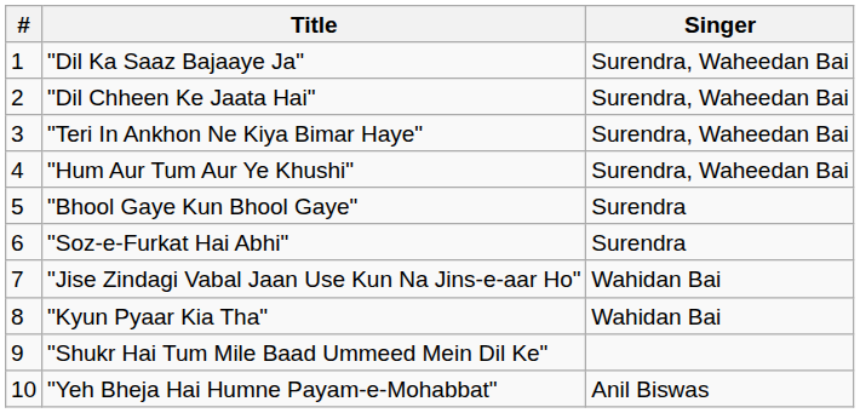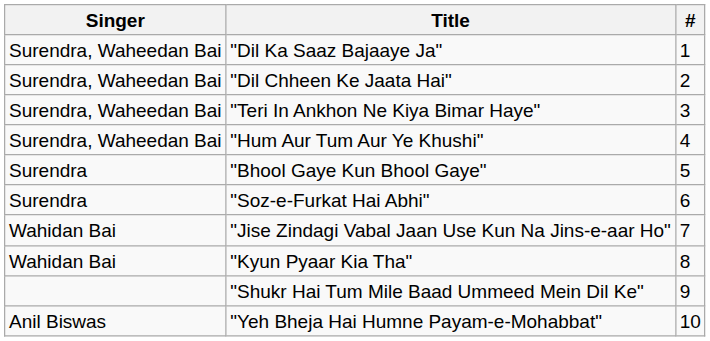 <table class="wikitable" style="font-size:95%;">
 <tr>
+<th>Singer</th>
+<th>Title</th>
 <th>#</th>
-<th>Title</th>
-<th>Singer</th>
 </tr>
 <tr>
+<td>Surendra, Waheedan Bai</td>
+<td>"Dil Ka Saaz Bajaaye Ja"</td>
 <td>1</td>
-<td>"Dil Ka Saaz Bajaaye Ja"</td>
-<td>Surendra, Waheedan Bai</td>
 </tr>
 <tr>
+<td>Surendra, Waheedan Bai</td>
+<td>"Dil Chheen Ke Jaata Hai"</td>
 <td>2</td>
-<td>"Dil Chheen Ke Jaata Hai"</td>
-<td>Surendra, Waheedan Bai</td>
 </tr>
 <tr>
+<td>Surendra, Waheedan Bai</td>
+<td>"Teri In Ankhon Ne Kiya Bimar Haye"</td>
 <td>3</td>
-<td>"Teri In Ankhon Ne Kiya Bimar Haye"</td>
-<td>Surendra, Waheedan Bai</td>
 </tr>
 <tr>
+<td>Surendra, Waheedan Bai</td>
+<td>"Hum Aur Tum Aur Ye Khushi"</td>
 <td>4</td>
-<td>"Hum Aur Tum Aur Ye Khushi"</td>
-<td>Surendra, Waheedan Bai</td>
 </tr>
 <tr>
+<td>Surendra</td>
+<td>"Bhool Gaye Kun Bhool Gaye"</td>
 <td>5</td>
-<td>"Bhool Gaye Kun Bhool Gaye"</td>
-<td>Surendra</td>
 </tr>
 <tr>
+<td>Surendra</td>
+<td>"Soz-e-Furkat Hai Abhi"</td>
 <td>6</td>
-<td>"Soz-e-Furkat Hai Abhi"</td>
-<td>Surendra</td>
 </tr>
 <tr>
+<td>Wahidan Bai</td>
+<td>"Jise Zindagi Vabal Jaan Use Kun Na Jins-e-aar Ho"</td>
 <td>7</td>
-<td>"Jise Zindagi Vabal Jaan Use Kun Na Jins-e-aar Ho"</td>
-<td>Wahidan Bai</td>
 </tr>
 <tr>
+<td>Wahidan Bai</td>
+<td>"Kyun Pyaar Kia Tha"</td>
 <td>8</td>
-<td>"Kyun Pyaar Kia Tha"</td>
-<td>Wahidan Bai</td>
 </tr>
 <tr>
+<td></td>
+<td>"Shukr Hai Tum Mile Baad Ummeed Mein Dil Ke"</td>
 <td>9</td>
-<td>"Shukr Hai Tum Mile Baad Ummeed Mein Dil Ke"</td>
-<td></td>
 </tr>
 <tr>
+<td>Anil Biswas</td>
+<td>"Yeh Bheja Hai Humne Payam-e-Mohabbat"</td>
 <td>10</td>
-<td>"Yeh Bheja Hai Humne Payam-e-Mohabbat"</td>
-<td>Anil Biswas</td>
 </tr>
 </table>
